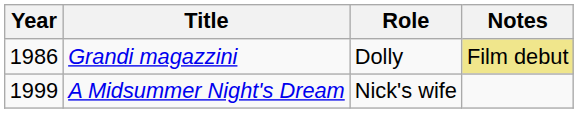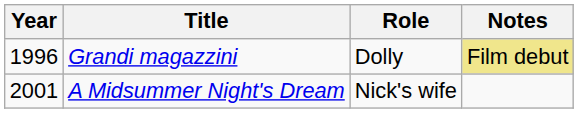 <table class="wikitable">
 <tr>
 <th>Year</th>
 <th>Title</th>
 <th>Role</th>
 <th>Notes</th>
 </tr>
 <tr>
-<td>1986</td>
+<td>1996</td>
 <td><em><a href='#'>Grandi magazzini</a></em></td>
 <td>Dolly</td>
 <td style="background: khaki;">Film debut</td>
 </tr>
 <tr>
-<td>1999</td>
+<td>2001</td>
 <td><em><a href='#'>A Midsummer Night's Dream</a></em></td>
 <td>Nick's wife</td>
 <td></td>
 </tr>
 </table>
